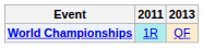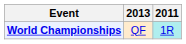 <table class="wikitable" style="font-size: 90%; text-align:center">
 <tr>
 <th>Event</th>
+<th>2013</th>
 <th>2011</th>
-<th>2013</th>
 </tr>
 <tr>
 <td bgcolor="#ECF2FF"; align="left"><strong><a href='#'>World Championships</a></strong></td>
+<td bgcolor=FFEBCD><a href='#'>QF</a></td>
 <td bgcolor=AFEEEE><a href='#'>1R</a></td>
-<td bgcolor=FFEBCD><a href='#'>QF</a></td>
 </tr>
 </table>
